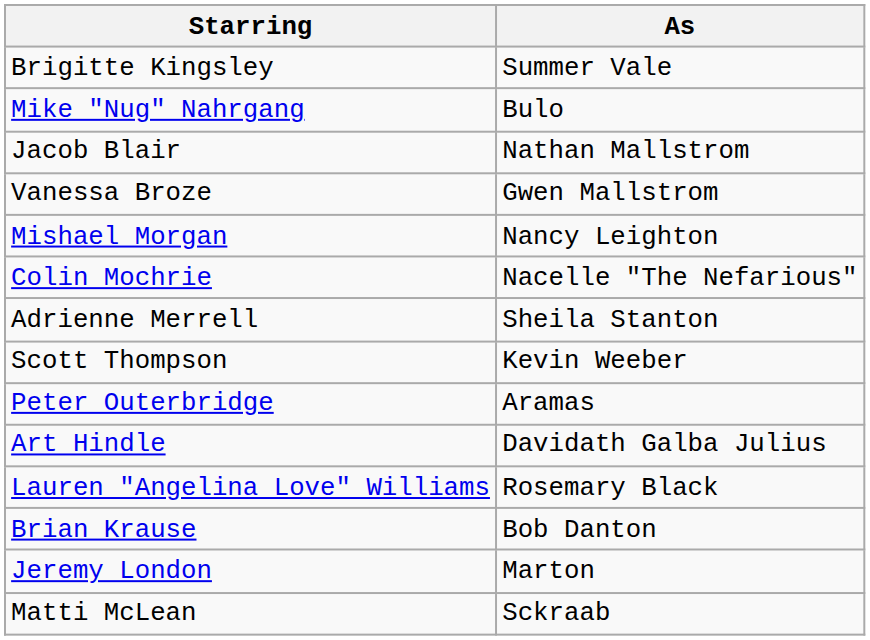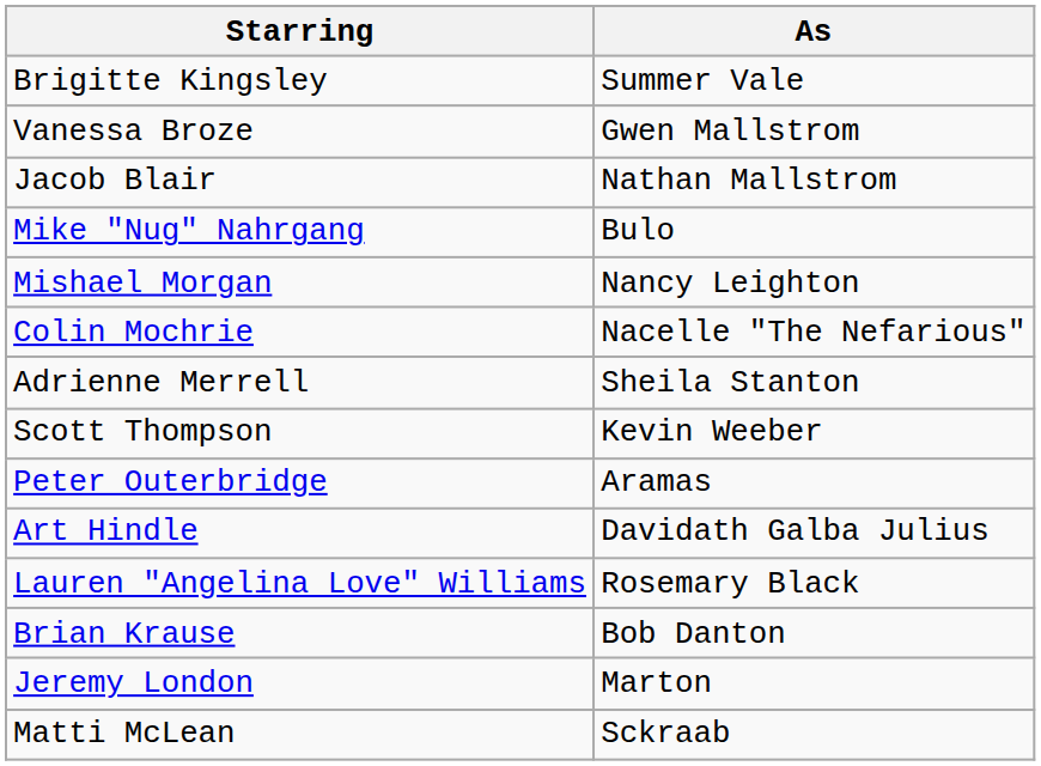 <table class="wikitable">
 <tr>
 <th>Starring</th>
 <th>As</th>
 </tr>
 <tr>
 <td>Brigitte Kingsley</td>
 <td>Summer Vale</td>
 </tr>
 <tr>
-<td><a href='#'>Mike "Nug" Nahrgang</a></td>
-<td>Bulo</td>
+<td>Vanessa Broze</td>
+<td>Gwen Mallstrom</td>
 </tr>
 <tr>
 <td>Jacob Blair</td>
 <td>Nathan Mallstrom</td>
 </tr>
 <tr>
-<td>Vanessa Broze</td>
-<td>Gwen Mallstrom</td>
+<td><a href='#'>Mike "Nug" Nahrgang</a></td>
+<td>Bulo</td>
 </tr>
 <tr>
 <td><a href='#'>Mishael Morgan</a></td>
 <td>Nancy Leighton</td>
 </tr>
 <tr>
 <td><a href='#'>Colin Mochrie</a></td>
 <td>Nacelle "The Nefarious"</td>
 </tr>
 <tr>
 <td>Adrienne Merrell</td>
 <td>Sheila Stanton</td>
 </tr>
 <tr>
 <td>Scott Thompson</td>
 <td>Kevin Weeber</td>
 </tr>
 <tr>
 <td><a href='#'>Peter Outerbridge</a></td>
 <td>Aramas</td>
 </tr>
 <tr>
 <td><a href='#'>Art Hindle</a></td>
 <td>Davidath Galba Julius</td>
 </tr>
 <tr>
 <td><a href='#'>Lauren "Angelina Love" Williams</a></td>
 <td>Rosemary Black</td>
 </tr>
 <tr>
 <td><a href='#'>Brian Krause</a></td>
 <td>Bob Danton</td>
 </tr>
 <tr>
 <td><a href='#'>Jeremy London</a></td>
 <td>Marton</td>
 </tr>
 <tr>
 <td>Matti McLean</td>
 <td>Sckraab</td>
 </tr>
 </table>
